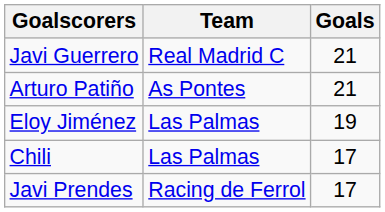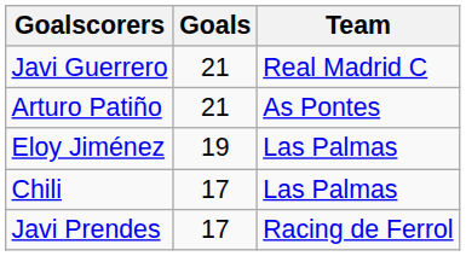 <table class="wikitable sortable">
 <tr>
 <th>Goalscorers</th>
+<th>Goals</th>
 <th>Team</th>
-<th>Goals</th>
 </tr>
 <tr>
 <td> <a href='#'>Javi Guerrero</a></td>
+<td align=center>21</td>
 <td><a href='#'>Real Madrid C</a></td>
-<td align=center>21</td>
 </tr>
 <tr>
 <td> <a href='#'>Arturo Patiño</a></td>
+<td align=center>21</td>
 <td><a href='#'>As Pontes</a></td>
-<td align=center>21</td>
 </tr>
 <tr>
 <td> <a href='#'>Eloy Jiménez</a></td>
+<td align=center>19</td>
 <td><a href='#'>Las Palmas</a></td>
-<td align=center>19</td>
 </tr>
 <tr>
 <td> <a href='#'>Chili</a></td>
+<td align=center>17</td>
 <td><a href='#'>Las Palmas</a></td>
-<td align=center>17</td>
 </tr>
 <tr>
 <td> <a href='#'>Javi Prendes</a></td>
+<td align=center>17</td>
 <td><a href='#'>Racing de Ferrol</a></td>
-<td align=center>17</td>
 </tr>
 </table>
